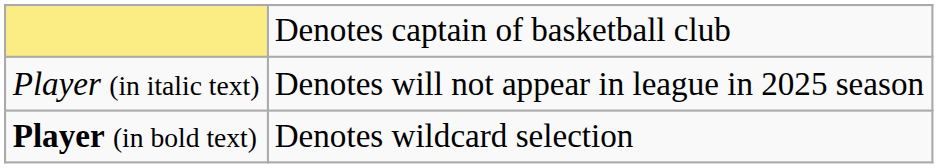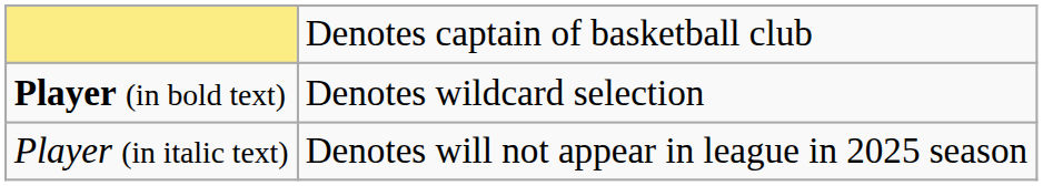 <table class="wikitable">
 <tr>
 <td style="background:#fbec84"></td>
 <td>Denotes captain of basketball club</td>
 </tr>
 <tr>
+<td><strong>Player</strong> <small>(in bold text)</small></td>
+<td>Denotes wildcard selection</td>
+</tr>
+<tr>
 <td><em>Player</em> <small>(in italic text)</small></td>
 <td>Denotes will not appear in league in 2025 season</td>
 </tr>
-<tr>
-<td><strong>Player</strong> <small>(in bold text)</small></td>
-<td>Denotes wildcard selection</td>
-</tr>
 </table>
